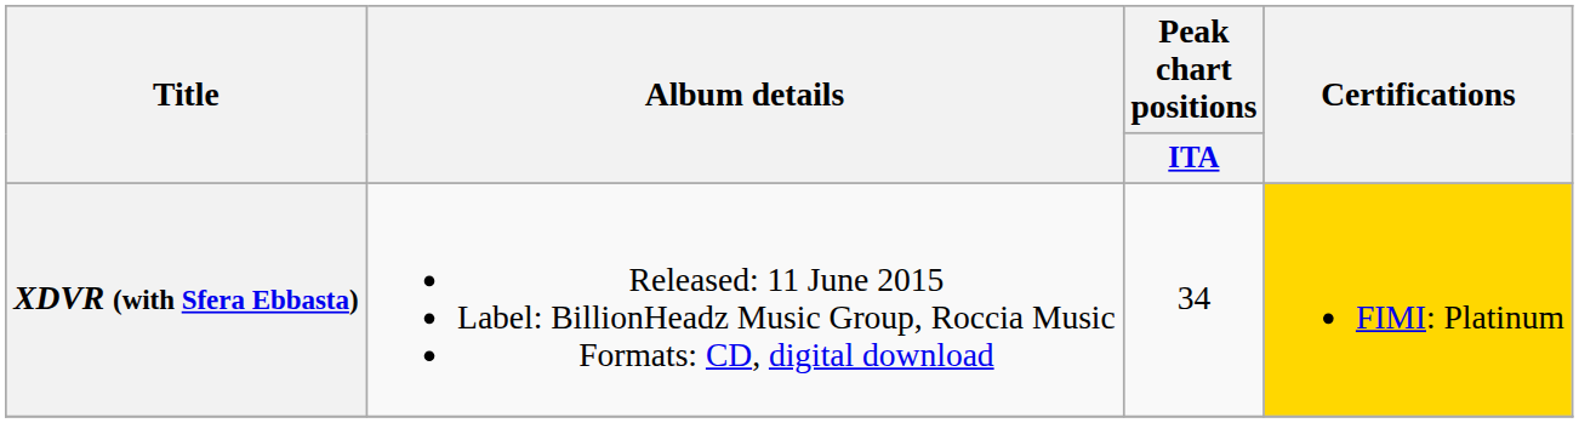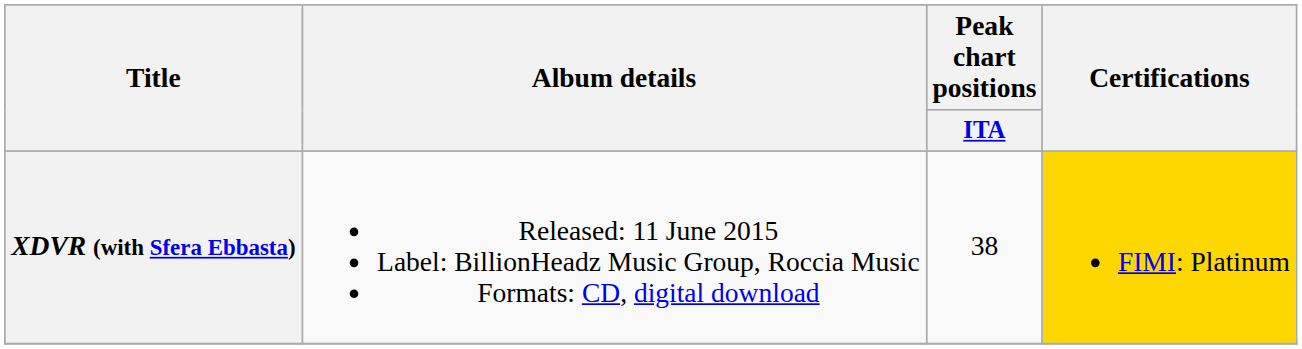 <table class="wikitable plainrowheaders" style="text-align:center;">
 <tr>
 <th scope="col" rowspan="2">Title</th>
 <th scope="col" rowspan="2">Album details</th>
 <th scope="col">Peak chart positions</th>
 <th scope="col" rowspan="2">Certifications</th>
 </tr>
 <tr>
 <th scope="col" style="width:3em;font-size:90%;"><a href='#'>ITA</a><br></th>
 </tr>
 <tr>
 <th scope="row"><em>XDVR</em> <small>(with <a href='#'>Sfera Ebbasta</a>)</small></th>
 <td><br><ul><li>Released: 11 June 2015</li><li>Label: BillionHeadz Music Group, Roccia Music</li><li>Formats: <a href='#'>CD</a>, <a href='#'>digital download</a></li></ul></td>
-<td>34</td>
+<td>38</td>
 <td style="background: gold;"><br><ul><li><a href='#'>FIMI</a>: Platinum</li></ul></td>
 </tr>
 <tr>
 </tr>
 </table>
